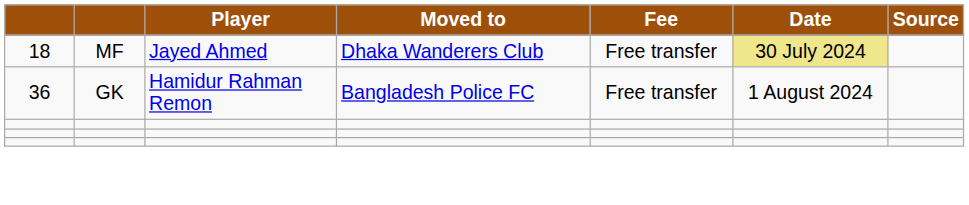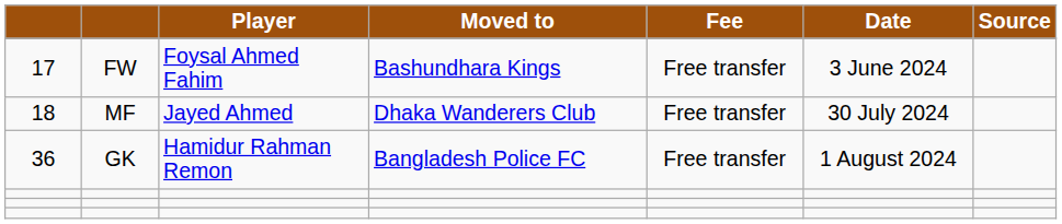 <table class="wikitable plainrowheaders sortable" style="text-align:center">
 <tr>
 <th style="background:#9e500b; color:white; width:50px;"></th>
 <th style="background:#9e500b; color:white; width:50px;"></th>
 <th style="background:#9e500b; color:white; width:150px;">Player</th>
 <th style="background:#9e500b; color:white; width:200px;">Moved to</th>
 <th style="background:#9e500b; color:white; width:110px;">Fee</th>
 <th style="background:#9e500b; color:white; width:120px;">Date</th>
 <th style="background:#9e500b; color:white; width:25px;">Source</th>
 </tr>
 <tr>
 </tr>
 <tr>
+<td align="center">17</td>
+<td align="center">FW</td>
+<td align="left"><a href='#'>Foysal Ahmed Fahim</a></td>
+<td align="left"><a href='#'>Bashundhara Kings</a></td>
+<td align="center">Free transfer</td>
+<td>3 June 2024</td>
+<td></td>
+</tr>
+<tr>
 <td>18</td>
 <td>MF</td>
 <td align="left"><a href='#'>Jayed Ahmed</a></td>
 <td align="left"><a href='#'>Dhaka Wanderers Club</a></td>
 <td>Free transfer</td>
-<td style="background: khaki;">30 July 2024</td>
+<td>30 July 2024</td>
 <td></td>
 </tr>
 <tr>
 <td>36</td>
 <td>GK</td>
 <td align="left"><a href='#'>Hamidur Rahman Remon</a></td>
 <td align="left"><a href='#'>Bangladesh Police FC</a></td>
 <td>Free transfer</td>
 <td>1 August 2024</td>
 <td></td>
 </tr>
 <tr>
 <td></td>
 <td></td>
 <td align="left"></td>
 <td align="left"></td>
 <td></td>
 <td></td>
 <td></td>
 </tr>
 <tr>
 <td></td>
 <td></td>
 <td align="left"></td>
 <td align="left"></td>
 <td></td>
 <td></td>
 <td></td>
 </tr>
 <tr>
 <td></td>
 <td></td>
 <td align="left"></td>
 <td align="left"></td>
 <td></td>
 <td></td>
 <td></td>
 </tr>
 </table>
